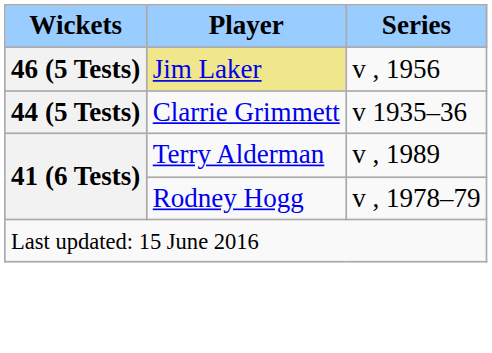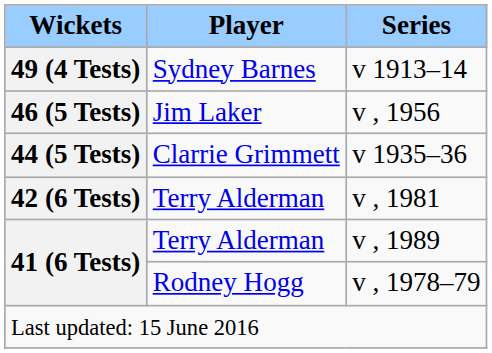 <table class="wikitable">
 <tr style="background:#9cf; text-align:center;">
 <td><strong>Wickets</strong></td>
 <td><strong>Player</strong></td>
 <td><strong>Series</strong></td>
 </tr>
 <tr>
+<th>49 (4 Tests)</th>
+<td> <a href='#'>Sydney Barnes</a></td>
+<td>v  1913–14</td>
+</tr>
+<tr>
 <th>46 (5 Tests)</th>
-<td style="background: khaki;"> <a href='#'>Jim Laker</a></td>
+<td> <a href='#'>Jim Laker</a></td>
 <td>v , 1956</td>
 </tr>
 <tr>
 <th>44 (5 Tests)</th>
 <td> <a href='#'>Clarrie Grimmett</a></td>
 <td>v  1935–36</td>
+</tr>
+<tr>
+<th>42 (6 Tests)</th>
+<td> <a href='#'>Terry Alderman</a></td>
+<td>v , 1981</td>
 </tr>
 <tr>
 <th rowspan="2" style="vertical-align:middle;">41 (6 Tests)</th>
 <td> <a href='#'>Terry Alderman</a></td>
 <td>v , 1989</td>
 </tr>
 <tr>
 <td> <a href='#'>Rodney Hogg</a></td>
 <td>v , 1978–79</td>
 </tr>
 <tr>
 <td colspan="3"><small>Last updated: 15 June 2016</small></td>
 </tr>
 </table>
